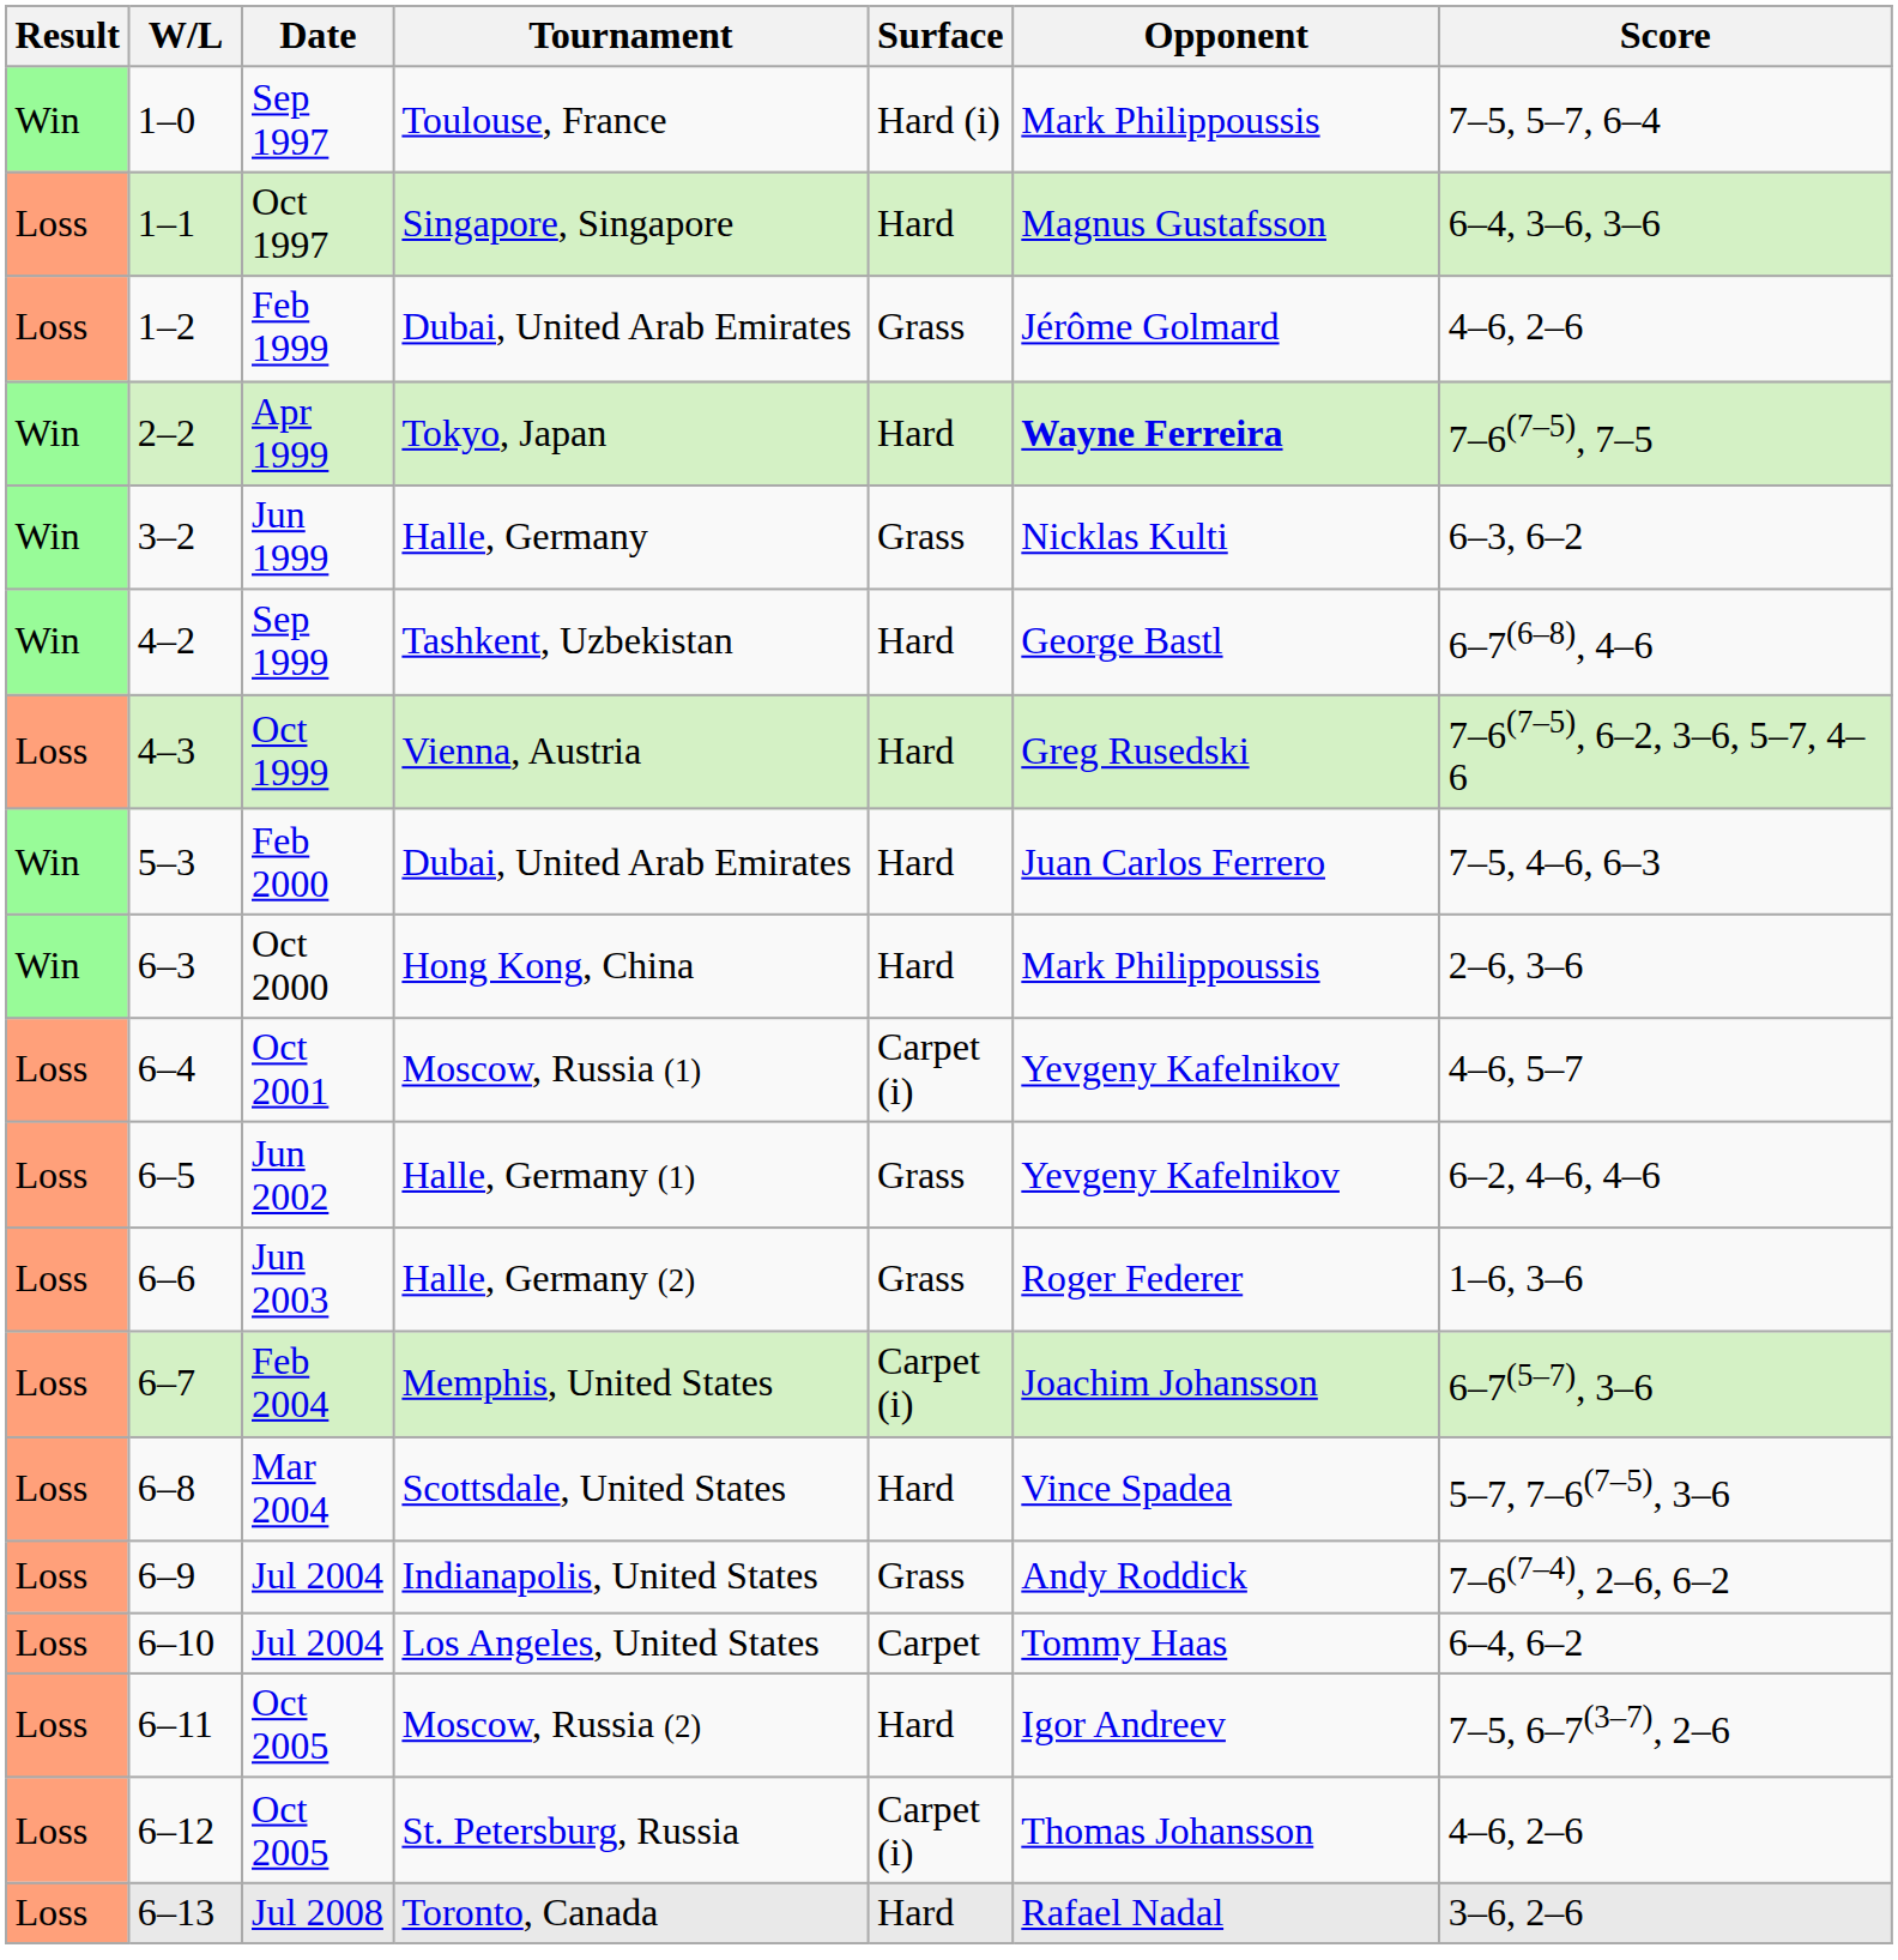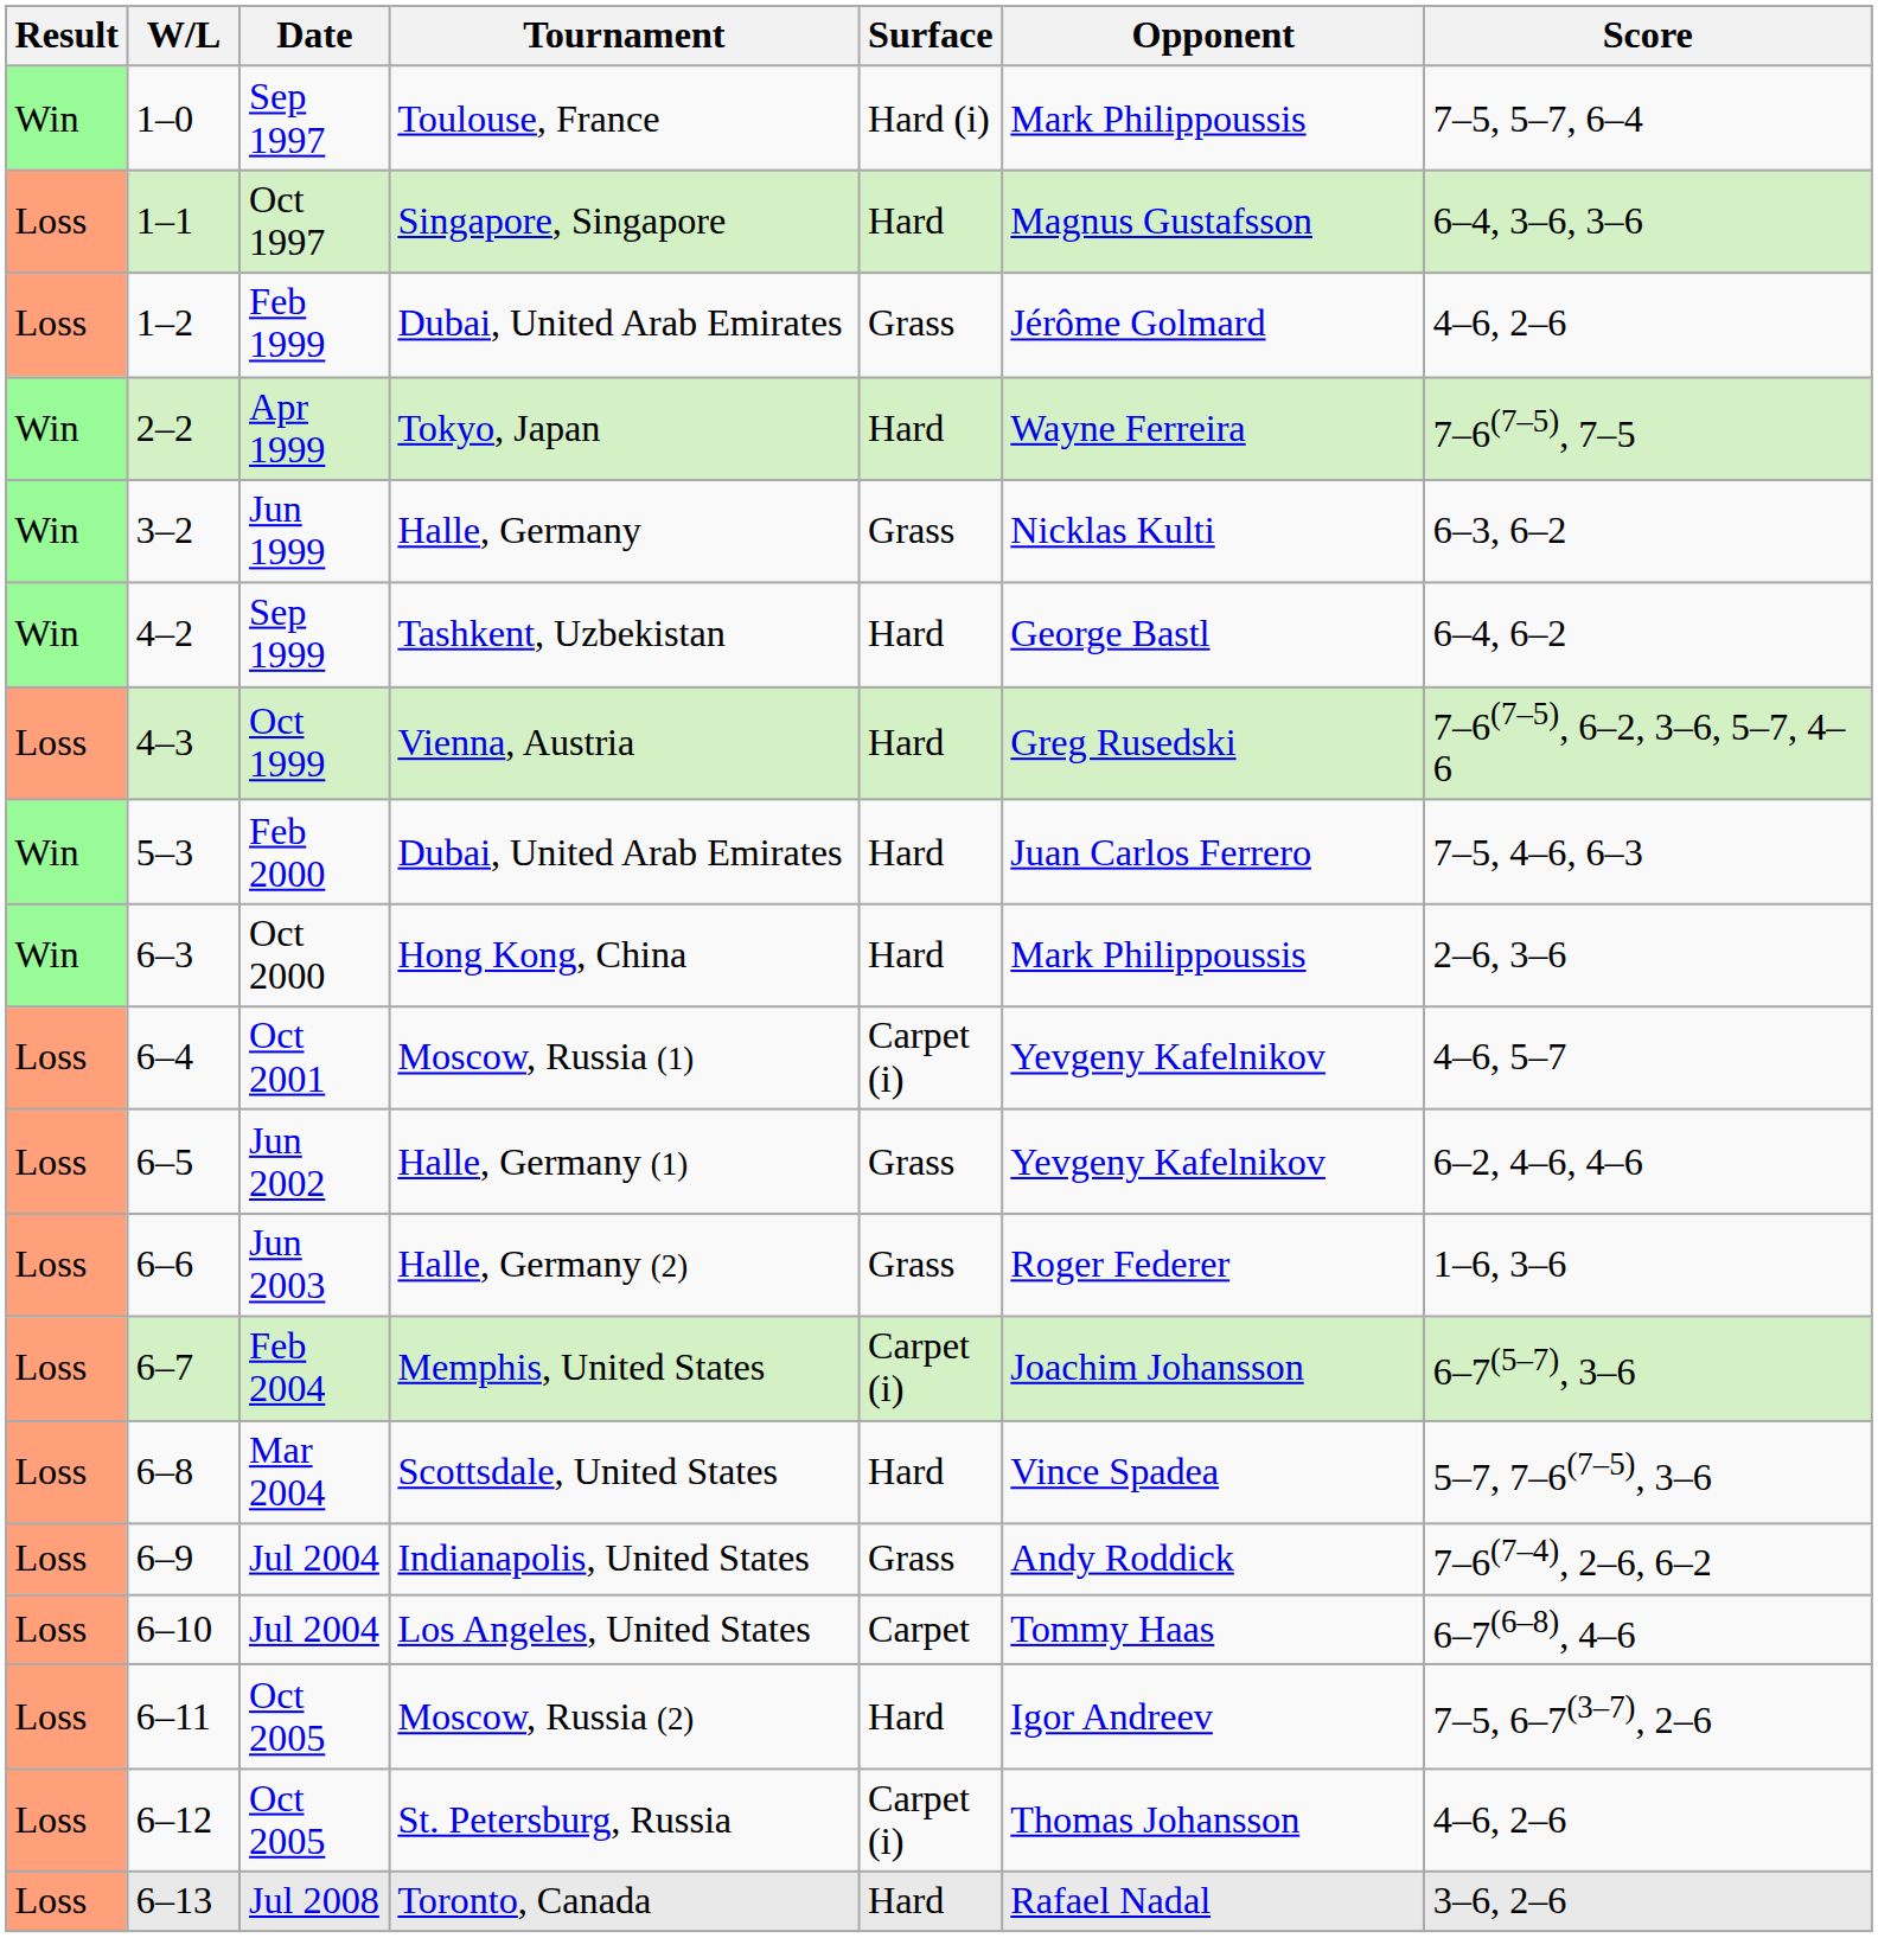 <table class="sortable wikitable">
 <tr>
 <th style="width:40px">Result</th>
 <th style="width:40px" class="unsortable">W/L</th>
 <th style="width:55px">Date</th>
 <th style="width:190px">Tournament</th>
 <th style="width:50px">Surface</th>
 <th style="width:170px">Opponent</th>
 <th style="width:180px" class="unsortable">Score</th>
 </tr>
 <tr>
 <td style="background:#98fb98;">Win</td>
 <td>1–0</td>
 <td><a href='#'>Sep 1997</a></td>
 <td><a href='#'>Toulouse</a>, France</td>
 <td>Hard (i)</td>
 <td> <a href='#'>Mark Philippoussis</a></td>
 <td>7–5, 5–7, 6–4</td>
 </tr>
 <tr style="background:#d4f1c5;">
 <td style="background:#ffa07a;">Loss</td>
 <td>1–1</td>
 <td>Oct 1997</td>
 <td><a href='#'>Singapore</a>, Singapore</td>
 <td>Hard</td>
 <td> <a href='#'>Magnus Gustafsson</a></td>
 <td>6–4, 3–6, 3–6</td>
 </tr>
 <tr>
 <td style="background:#ffa07a;">Loss</td>
 <td>1–2</td>
 <td><a href='#'>Feb 1999</a></td>
 <td><a href='#'>Dubai</a>, United Arab Emirates</td>
 <td>Grass</td>
 <td> <a href='#'>Jérôme Golmard</a></td>
 <td>4–6, 2–6</td>
 </tr>
 <tr style="background:#d4f1c5;">
 <td style="background:#98fb98;">Win</td>
 <td>2–2</td>
 <td><a href='#'>Apr 1999</a></td>
 <td><a href='#'>Tokyo</a>, Japan</td>
 <td>Hard</td>
-<td><strong> <a href='#'>Wayne Ferreira</a></strong></td>
+<td> <a href='#'>Wayne Ferreira</a></td>
 <td>7–6<sup>(7–5)</sup>, 7–5</td>
 </tr>
 <tr>
 <td style="background:#98fb98;">Win</td>
 <td>3–2</td>
 <td><a href='#'>Jun 1999</a></td>
 <td><a href='#'>Halle</a>, Germany</td>
 <td>Grass</td>
 <td> <a href='#'>Nicklas Kulti</a></td>
 <td>6–3, 6–2</td>
 </tr>
 <tr>
 <td style="background:#98fb98;">Win</td>
 <td>4–2</td>
 <td><a href='#'>Sep 1999</a></td>
 <td><a href='#'>Tashkent</a>, Uzbekistan</td>
 <td>Hard</td>
 <td> <a href='#'>George Bastl</a></td>
-<td>6–7<sup>(6–8)</sup>, 4–6</td>
+<td>6–4, 6–2</td>
 </tr>
 <tr style="background:#d4f1c5;">
 <td style="background:#ffa07a;">Loss</td>
 <td>4–3</td>
 <td><a href='#'>Oct 1999</a></td>
 <td><a href='#'>Vienna</a>, Austria</td>
 <td>Hard</td>
 <td> <a href='#'>Greg Rusedski</a></td>
 <td>7–6<sup>(7–5)</sup>, 6–2, 3–6, 5–7, 4–6</td>
 </tr>
 <tr>
 <td style="background:#98fb98;">Win</td>
 <td>5–3</td>
 <td><a href='#'>Feb 2000</a></td>
 <td><a href='#'>Dubai</a>, United Arab Emirates</td>
 <td>Hard</td>
 <td> <a href='#'>Juan Carlos Ferrero</a></td>
 <td>7–5, 4–6, 6–3</td>
 </tr>
 <tr>
 <td style="background:#98fb98;">Win</td>
 <td>6–3</td>
 <td>Oct 2000</td>
 <td><a href='#'>Hong Kong</a>, China</td>
 <td>Hard</td>
 <td> <a href='#'>Mark Philippoussis</a></td>
 <td>2–6, 3–6</td>
 </tr>
 <tr>
 <td style="background:#ffa07a;">Loss</td>
 <td>6–4</td>
 <td><a href='#'>Oct 2001</a></td>
 <td><a href='#'>Moscow</a>, Russia <small>(1)</small></td>
 <td>Carpet (i)</td>
 <td> <a href='#'>Yevgeny Kafelnikov</a></td>
 <td>4–6, 5–7</td>
 </tr>
 <tr>
 <td style="background:#ffa07a;">Loss</td>
 <td>6–5</td>
 <td><a href='#'>Jun 2002</a></td>
 <td><a href='#'>Halle</a>, Germany <small>(1)</small></td>
 <td>Grass</td>
 <td> <a href='#'>Yevgeny Kafelnikov</a></td>
 <td>6–2, 4–6, 4–6</td>
 </tr>
 <tr>
 <td style="background:#ffa07a;">Loss</td>
 <td>6–6</td>
 <td><a href='#'>Jun 2003</a></td>
 <td><a href='#'>Halle</a>, Germany <small>(2)</small></td>
 <td>Grass</td>
 <td> <a href='#'>Roger Federer</a></td>
 <td>1–6, 3–6</td>
 </tr>
 <tr style="background:#d4f1c5;">
 <td style="background:#ffa07a;">Loss</td>
 <td>6–7</td>
 <td><a href='#'>Feb 2004</a></td>
 <td><a href='#'>Memphis</a>, United States</td>
 <td>Carpet (i)</td>
 <td> <a href='#'>Joachim Johansson</a></td>
 <td>6–7<sup>(5–7)</sup>, 3–6</td>
 </tr>
 <tr>
 <td style="background:#ffa07a;">Loss</td>
 <td>6–8</td>
 <td><a href='#'>Mar 2004</a></td>
 <td><a href='#'>Scottsdale</a>, United States</td>
 <td>Hard</td>
 <td> <a href='#'>Vince Spadea</a></td>
 <td>5–7, 7–6<sup>(7–5)</sup>, 3–6</td>
 </tr>
 <tr>
 <td style="background:#ffa07a;">Loss</td>
 <td>6–9</td>
 <td><a href='#'>Jul 2004</a></td>
 <td><a href='#'>Indianapolis</a>, United States</td>
 <td>Grass</td>
 <td> <a href='#'>Andy Roddick</a></td>
 <td>7–6<sup>(7–4)</sup>, 2–6, 6–2</td>
 </tr>
 <tr>
 <td style="background:#ffa07a;">Loss</td>
 <td>6–10</td>
 <td><a href='#'>Jul 2004</a></td>
 <td><a href='#'>Los Angeles</a>, United States</td>
 <td>Carpet</td>
 <td> <a href='#'>Tommy Haas</a></td>
-<td>6–4, 6–2</td>
+<td>6–7<sup>(6–8)</sup>, 4–6</td>
 </tr>
 <tr>
 <td style="background:#ffa07a;">Loss</td>
 <td>6–11</td>
 <td><a href='#'>Oct 2005</a></td>
 <td><a href='#'>Moscow</a>, Russia <small>(2)</small></td>
 <td>Hard</td>
 <td> <a href='#'>Igor Andreev</a></td>
 <td>7–5, 6–7<sup>(3–7)</sup>, 2–6</td>
 </tr>
 <tr>
 <td style="background:#ffa07a;">Loss</td>
 <td>6–12</td>
 <td><a href='#'>Oct 2005</a></td>
 <td><a href='#'>St. Petersburg</a>, Russia</td>
 <td>Carpet (i)</td>
 <td> <a href='#'>Thomas Johansson</a></td>
 <td>4–6, 2–6</td>
 </tr>
 <tr style="background:#e9e9e9;">
 <td style="background:#ffa07a;">Loss</td>
 <td>6–13</td>
 <td><a href='#'>Jul 2008</a></td>
 <td><a href='#'>Toronto</a>, Canada</td>
 <td>Hard</td>
 <td> <a href='#'>Rafael Nadal</a></td>
 <td>3–6, 2–6</td>
 </tr>
 </table>
